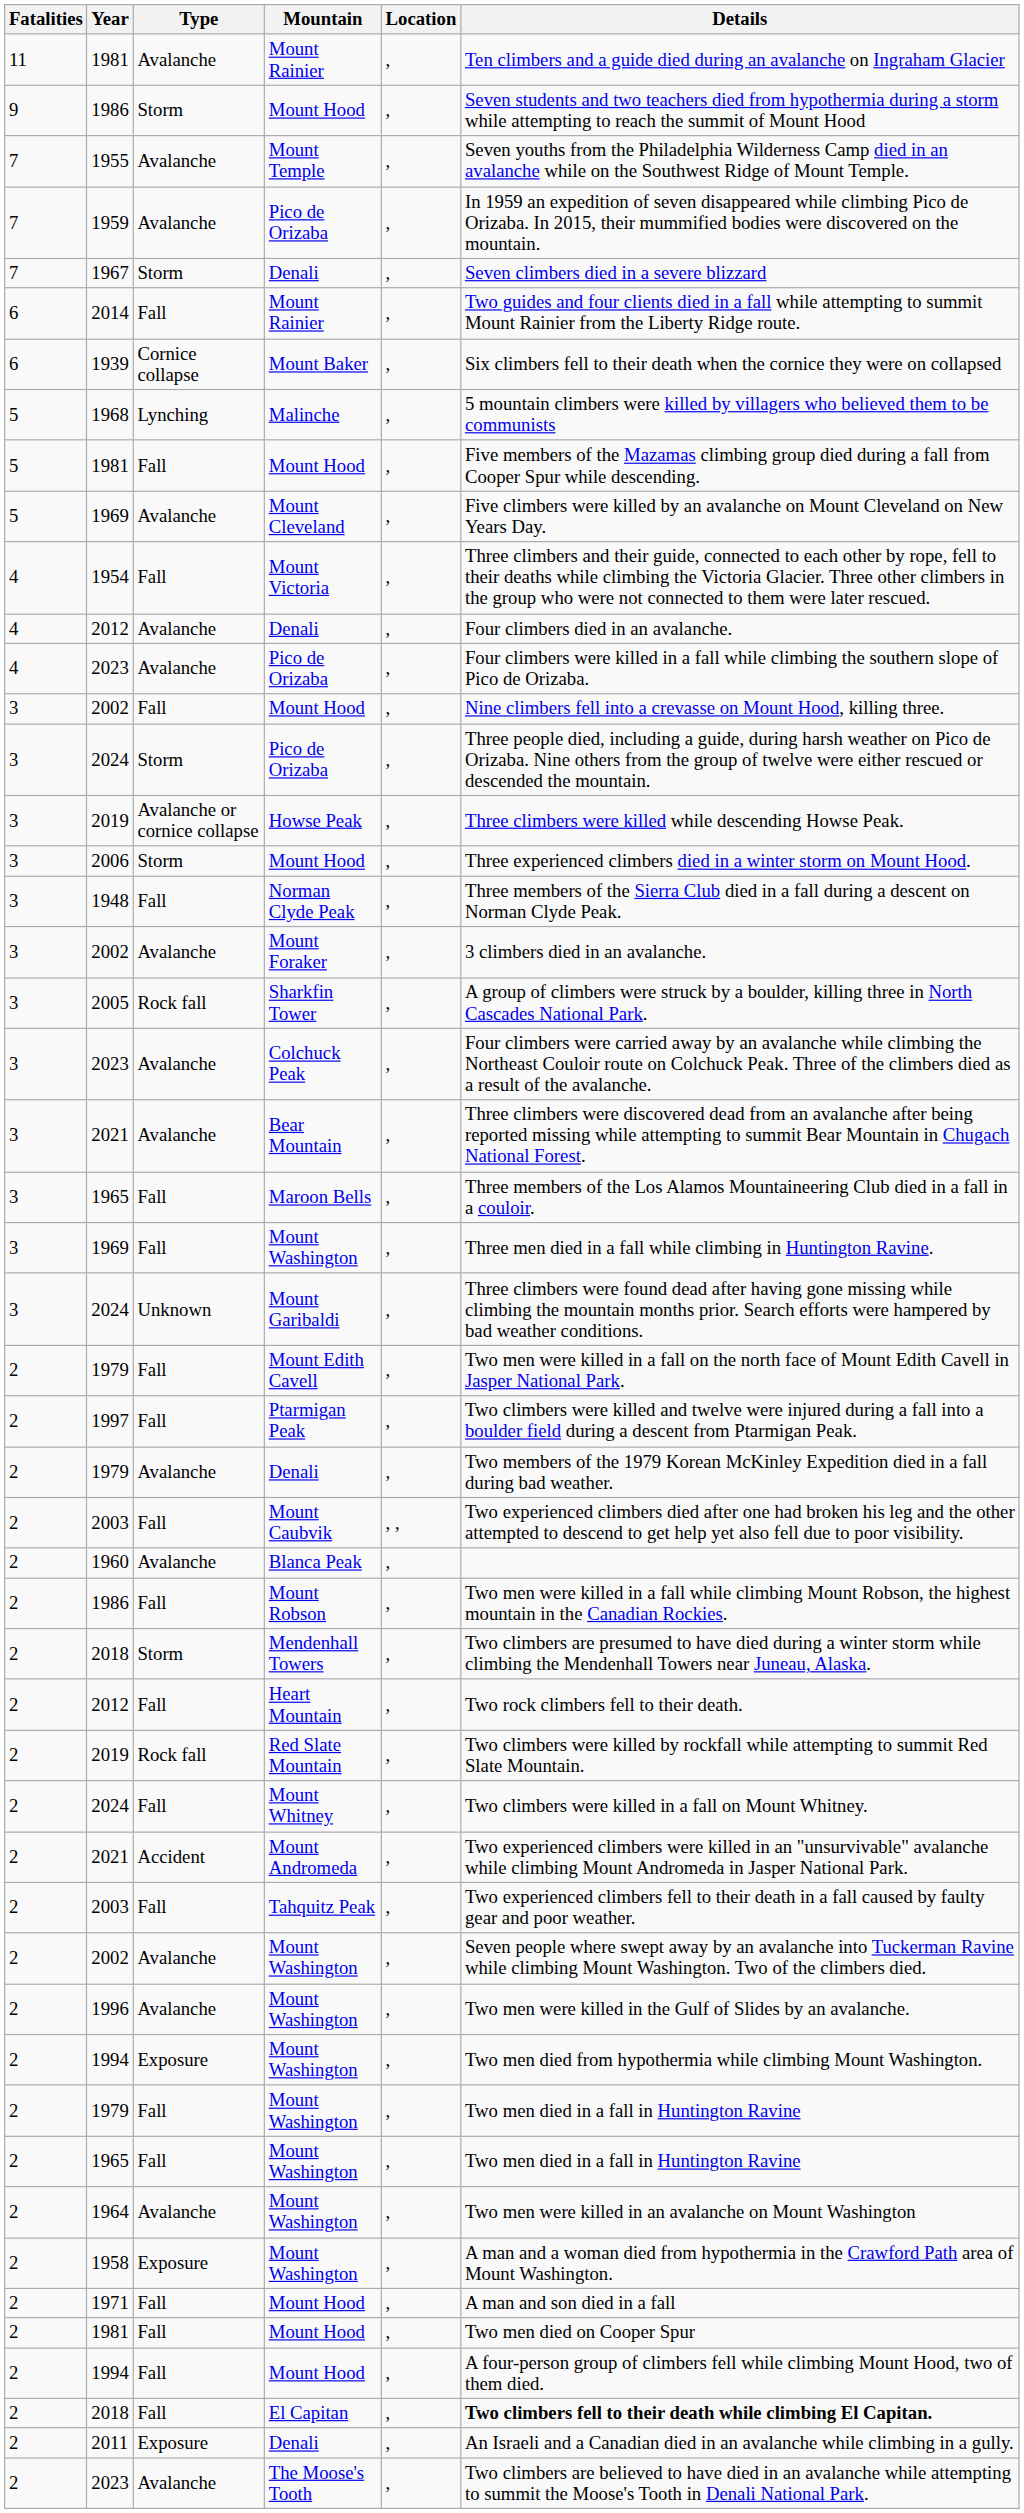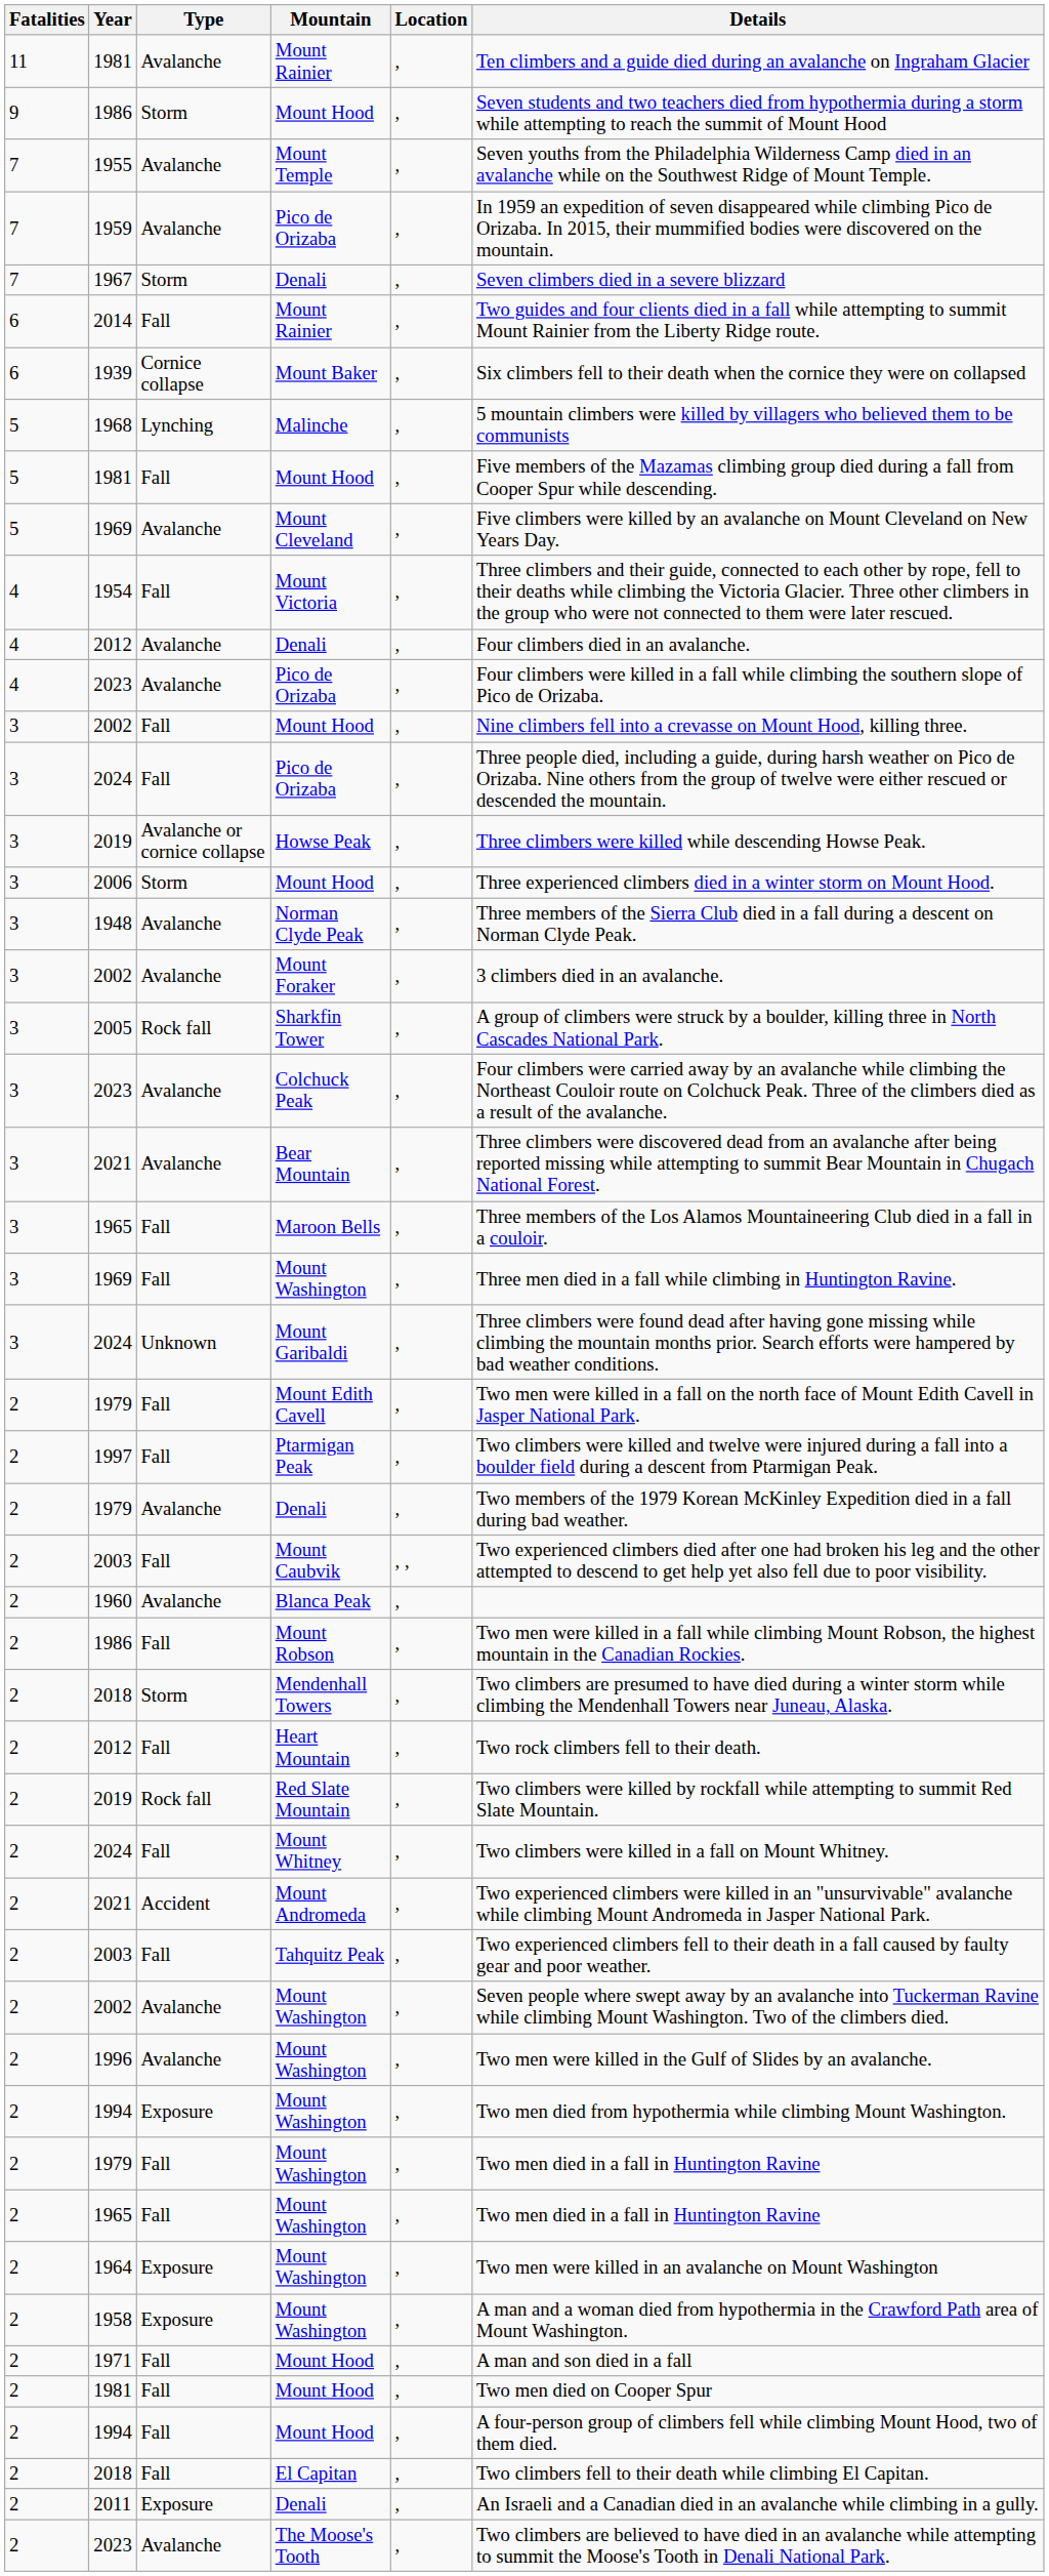 <table class="wikitable sortable">
 <tr>
 <th data-sort-type="number">Fatalities</th>
 <th>Year</th>
 <th>Type</th>
 <th>Mountain</th>
 <th>Location</th>
 <th>Details</th>
 </tr>
 <tr>
 <td>11</td>
 <td>1981</td>
 <td>Avalanche</td>
 <td><a href='#'>Mount Rainier</a></td>
 <td>, </td>
 <td><a href='#'>Ten climbers and a guide died during an avalanche</a> on <a href='#'>Ingraham Glacier</a></td>
 </tr>
 <tr>
 <td>9</td>
 <td>1986</td>
 <td>Storm</td>
 <td><a href='#'>Mount Hood</a></td>
 <td>, </td>
 <td><a href='#'>Seven students and two teachers died from hypothermia during a storm</a> while attempting to reach the summit of Mount Hood</td>
 </tr>
 <tr>
 <td>7</td>
 <td>1955</td>
 <td>Avalanche</td>
 <td><a href='#'>Mount Temple</a></td>
 <td>, </td>
 <td>Seven youths from the Philadelphia Wilderness Camp <a href='#'>died in an avalanche</a> while on the Southwest Ridge of Mount Temple.</td>
 </tr>
 <tr>
 <td>7</td>
 <td>1959</td>
 <td>Avalanche</td>
 <td><a href='#'>Pico de Orizaba</a></td>
 <td>, </td>
 <td>In 1959 an expedition of seven disappeared while climbing Pico de Orizaba. In 2015, their mummified bodies were discovered on the mountain.</td>
 </tr>
 <tr>
 <td>7</td>
 <td>1967</td>
 <td>Storm</td>
 <td><a href='#'>Denali</a></td>
 <td>, </td>
 <td><a href='#'>Seven climbers died in a severe blizzard</a></td>
 </tr>
 <tr>
 <td>6</td>
 <td>2014</td>
 <td>Fall</td>
 <td><a href='#'>Mount Rainier</a></td>
 <td>, </td>
 <td><a href='#'>Two guides and four clients died in a fall</a> while attempting to summit Mount Rainier from the Liberty Ridge route.</td>
 </tr>
 <tr>
 <td>6</td>
 <td>1939</td>
 <td>Cornice collapse</td>
 <td><a href='#'>Mount Baker</a></td>
 <td>, </td>
 <td>Six climbers fell to their death when the cornice they were on collapsed</td>
 </tr>
 <tr>
 <td>5</td>
 <td>1968</td>
 <td>Lynching</td>
 <td><a href='#'>Malinche</a></td>
 <td>, </td>
 <td>5 mountain climbers were <a href='#'>killed by villagers who believed them to be communists</a></td>
 </tr>
 <tr>
 <td>5</td>
 <td>1981</td>
 <td>Fall</td>
 <td><a href='#'>Mount Hood</a></td>
 <td>, </td>
 <td>Five members of the <a href='#'>Mazamas</a> climbing group died during a fall from Cooper Spur while descending.</td>
 </tr>
 <tr>
 <td>5</td>
 <td>1969</td>
 <td>Avalanche</td>
 <td><a href='#'>Mount Cleveland</a></td>
 <td>, </td>
 <td>Five climbers were killed by an avalanche on Mount Cleveland on New Years Day.</td>
 </tr>
 <tr>
 <td>4</td>
 <td>1954</td>
 <td>Fall</td>
 <td><a href='#'>Mount Victoria</a></td>
 <td>, </td>
 <td>Three climbers and their guide, connected to each other by rope, fell to their deaths while climbing the Victoria Glacier. Three other climbers in the group who were not connected to them were later rescued.</td>
 </tr>
 <tr>
 <td>4</td>
 <td>2012</td>
 <td>Avalanche</td>
 <td><a href='#'>Denali</a></td>
 <td>, </td>
 <td>Four climbers died in an avalanche.</td>
 </tr>
 <tr>
 <td>4</td>
 <td>2023</td>
 <td>Avalanche</td>
 <td><a href='#'>Pico de Orizaba</a></td>
 <td>, </td>
 <td>Four climbers were killed in a fall while climbing the southern slope of Pico de Orizaba.</td>
 </tr>
 <tr>
 <td>3</td>
 <td>2002</td>
 <td>Fall</td>
 <td><a href='#'>Mount Hood</a></td>
 <td>, </td>
 <td><a href='#'>Nine climbers fell into a crevasse on Mount Hood</a>, killing three.</td>
 </tr>
 <tr>
 <td>3</td>
 <td>2024</td>
-<td>Storm</td>
+<td>Fall</td>
 <td><a href='#'>Pico de Orizaba</a></td>
 <td>, </td>
 <td>Three people died, including a guide, during harsh weather on Pico de Orizaba. Nine others from the group of twelve were either rescued or descended the mountain.</td>
 </tr>
 <tr>
 <td>3</td>
 <td>2019</td>
 <td>Avalanche or cornice collapse</td>
 <td><a href='#'>Howse Peak</a></td>
 <td>, </td>
 <td><a href='#'>Three climbers were killed</a> while descending Howse Peak.</td>
 </tr>
 <tr>
 <td>3</td>
 <td>2006</td>
 <td>Storm</td>
 <td><a href='#'>Mount Hood</a></td>
 <td>, </td>
 <td>Three experienced climbers <a href='#'>died in a winter storm on Mount Hood</a>.</td>
 </tr>
 <tr>
 <td>3</td>
 <td>1948</td>
-<td>Fall</td>
+<td>Avalanche</td>
 <td><a href='#'>Norman Clyde Peak</a></td>
 <td>, </td>
 <td>Three members of the <a href='#'>Sierra Club</a> died in a fall during a descent on Norman Clyde Peak.</td>
 </tr>
 <tr>
 <td>3</td>
 <td>2002</td>
 <td>Avalanche</td>
 <td><a href='#'>Mount Foraker</a></td>
 <td>, </td>
 <td>3 climbers died in an avalanche.</td>
 </tr>
 <tr>
 <td>3</td>
 <td>2005</td>
 <td>Rock fall</td>
 <td><a href='#'>Sharkfin Tower</a></td>
 <td>, </td>
 <td>A group of climbers were struck by a boulder, killing three in <a href='#'>North Cascades National Park</a>.</td>
 </tr>
 <tr>
 <td>3</td>
 <td>2023</td>
 <td>Avalanche</td>
 <td><a href='#'>Colchuck Peak</a></td>
 <td>, </td>
 <td>Four climbers were carried away by an avalanche while climbing the Northeast Couloir route on Colchuck Peak. Three of the climbers died as a result of the avalanche.</td>
 </tr>
 <tr>
 <td>3</td>
 <td>2021</td>
 <td>Avalanche</td>
 <td><a href='#'>Bear Mountain</a></td>
 <td>, </td>
 <td>Three climbers were discovered dead from an avalanche after being reported missing while attempting to summit Bear Mountain in <a href='#'>Chugach National Forest</a>.</td>
 </tr>
 <tr>
 <td>3</td>
 <td>1965</td>
 <td>Fall</td>
 <td><a href='#'>Maroon Bells</a></td>
 <td>, </td>
 <td>Three members of the Los Alamos Mountaineering Club died in a fall in a <a href='#'>couloir</a>.</td>
 </tr>
 <tr>
 <td>3</td>
 <td>1969</td>
 <td>Fall</td>
 <td><a href='#'>Mount Washington</a></td>
 <td>, </td>
 <td>Three men died in a fall while climbing in <a href='#'>Huntington Ravine</a>.</td>
 </tr>
 <tr>
 <td>3</td>
 <td>2024</td>
 <td>Unknown</td>
 <td><a href='#'>Mount Garibaldi</a></td>
 <td>, </td>
 <td>Three climbers were found dead after having gone missing while climbing the mountain months prior. Search efforts were hampered by bad weather conditions.</td>
 </tr>
 <tr>
 <td>2</td>
 <td>1979</td>
 <td>Fall</td>
 <td><a href='#'>Mount Edith Cavell</a></td>
 <td>, </td>
 <td>Two men were killed in a fall on the north face of Mount Edith Cavell in <a href='#'>Jasper National Park</a>.</td>
 </tr>
 <tr>
 <td>2</td>
 <td>1997</td>
 <td>Fall</td>
 <td><a href='#'>Ptarmigan Peak</a></td>
 <td>, </td>
 <td>Two climbers were killed and twelve were injured during a  fall into a <a href='#'>boulder field</a> during a descent from Ptarmigan Peak.</td>
 </tr>
 <tr>
 <td>2</td>
 <td>1979</td>
 <td>Avalanche</td>
 <td><a href='#'>Denali</a></td>
 <td>, </td>
 <td>Two members of the 1979 Korean McKinley Expedition died in a fall during bad weather.</td>
 </tr>
 <tr>
 <td>2</td>
 <td>2003</td>
 <td>Fall</td>
 <td><a href='#'>Mount Caubvik</a></td>
 <td>, , </td>
 <td>Two experienced climbers died after one had broken his leg and the other attempted to descend to get help yet also fell due to poor visibility.</td>
 </tr>
 <tr>
 <td>2</td>
 <td>1960</td>
 <td>Avalanche</td>
 <td><a href='#'>Blanca Peak</a></td>
 <td>, </td>
 <td></td>
 </tr>
 <tr>
 <td>2</td>
 <td>1986</td>
 <td>Fall</td>
 <td><a href='#'>Mount Robson</a></td>
 <td>, </td>
 <td>Two men were killed in a fall while climbing Mount Robson, the highest mountain in the <a href='#'>Canadian Rockies</a>.</td>
 </tr>
 <tr>
 <td>2</td>
 <td>2018</td>
 <td>Storm</td>
 <td><a href='#'>Mendenhall Towers</a></td>
 <td>, </td>
 <td>Two climbers are presumed to have died during a winter storm while climbing the Mendenhall Towers near <a href='#'>Juneau, Alaska</a>.</td>
 </tr>
 <tr>
 <td>2</td>
 <td>2012</td>
 <td>Fall</td>
 <td><a href='#'>Heart Mountain</a></td>
 <td>, </td>
 <td>Two rock climbers fell  to their death.</td>
 </tr>
 <tr>
 <td>2</td>
 <td>2019</td>
 <td>Rock fall</td>
 <td><a href='#'>Red Slate Mountain</a></td>
 <td>, </td>
 <td>Two climbers were killed by rockfall while attempting to summit Red Slate Mountain.</td>
 </tr>
 <tr>
 <td>2</td>
 <td>2024</td>
 <td>Fall</td>
 <td><a href='#'>Mount Whitney</a></td>
 <td>, </td>
 <td>Two climbers were killed in a fall on Mount Whitney.</td>
 </tr>
 <tr>
 <td>2</td>
 <td>2021</td>
 <td>Accident</td>
 <td><a href='#'>Mount Andromeda</a></td>
 <td>, </td>
 <td>Two experienced climbers were killed in an "unsurvivable" avalanche while climbing Mount Andromeda in Jasper National Park.</td>
 </tr>
 <tr>
 <td>2</td>
 <td>2003</td>
 <td>Fall</td>
 <td><a href='#'>Tahquitz Peak</a></td>
 <td>, </td>
 <td>Two experienced climbers fell to their death in a fall caused by faulty gear and poor weather.</td>
 </tr>
 <tr>
 <td>2</td>
 <td>2002</td>
 <td>Avalanche</td>
 <td><a href='#'>Mount Washington</a></td>
 <td>, </td>
 <td>Seven people where swept away by an avalanche into <a href='#'>Tuckerman Ravine</a> while climbing Mount Washington. Two of the climbers died.</td>
 </tr>
 <tr>
 <td>2</td>
 <td>1996</td>
 <td>Avalanche</td>
 <td><a href='#'>Mount Washington</a></td>
 <td>, </td>
 <td>Two men were killed in the Gulf of Slides by an avalanche.</td>
 </tr>
 <tr>
 <td>2</td>
 <td>1994</td>
 <td>Exposure</td>
 <td><a href='#'>Mount Washington</a></td>
 <td>, </td>
 <td>Two men died from hypothermia while climbing Mount Washington.</td>
 </tr>
 <tr>
 <td>2</td>
 <td>1979</td>
 <td>Fall</td>
 <td><a href='#'>Mount Washington</a></td>
 <td>, </td>
 <td>Two men died in a fall in <a href='#'>Huntington Ravine</a></td>
 </tr>
 <tr>
 <td>2</td>
 <td>1965</td>
 <td>Fall</td>
 <td><a href='#'>Mount Washington</a></td>
 <td>, </td>
 <td>Two men died in a fall in <a href='#'>Huntington Ravine</a></td>
 </tr>
 <tr>
 <td>2</td>
 <td>1964</td>
-<td>Avalanche</td>
+<td>Exposure</td>
 <td><a href='#'>Mount Washington</a></td>
 <td>, </td>
 <td>Two men were killed in an avalanche on Mount Washington</td>
 </tr>
 <tr>
 <td>2</td>
 <td>1958</td>
 <td>Exposure</td>
 <td><a href='#'>Mount Washington</a></td>
 <td>, </td>
 <td>A man and a woman died from hypothermia in the <a href='#'>Crawford Path</a> area of Mount Washington.</td>
 </tr>
 <tr>
 <td>2</td>
 <td>1971</td>
 <td>Fall</td>
 <td><a href='#'>Mount Hood</a></td>
 <td>, </td>
 <td>A man and son died in a fall</td>
 </tr>
 <tr>
 <td>2</td>
 <td>1981</td>
 <td>Fall</td>
 <td><a href='#'>Mount Hood</a></td>
 <td>, </td>
 <td>Two men died on Cooper Spur</td>
 </tr>
 <tr>
 <td>2</td>
 <td>1994</td>
 <td>Fall</td>
 <td><a href='#'>Mount Hood</a></td>
 <td>, </td>
 <td>A four-person group of climbers fell while climbing Mount Hood, two of them died.</td>
 </tr>
 <tr>
 <td>2</td>
 <td>2018</td>
 <td>Fall</td>
 <td><a href='#'>El Capitan</a></td>
 <td>, </td>
-<td><strong>Two climbers fell  to their death while climbing El Capitan.</strong></td>
+<td>Two climbers fell  to their death while climbing El Capitan.</td>
 </tr>
 <tr>
 <td>2</td>
 <td>2011</td>
 <td>Exposure</td>
 <td><a href='#'>Denali</a></td>
 <td>, </td>
 <td>An Israeli and a Canadian died in an avalanche while climbing in a gully.</td>
 </tr>
 <tr>
 <td>2</td>
 <td>2023</td>
 <td>Avalanche</td>
 <td><a href='#'>The Moose's Tooth</a></td>
 <td>, </td>
 <td>Two climbers are believed to have died in an avalanche while attempting to summit the Moose's Tooth in <a href='#'>Denali National Park</a>.</td>
 </tr>
 </table>
